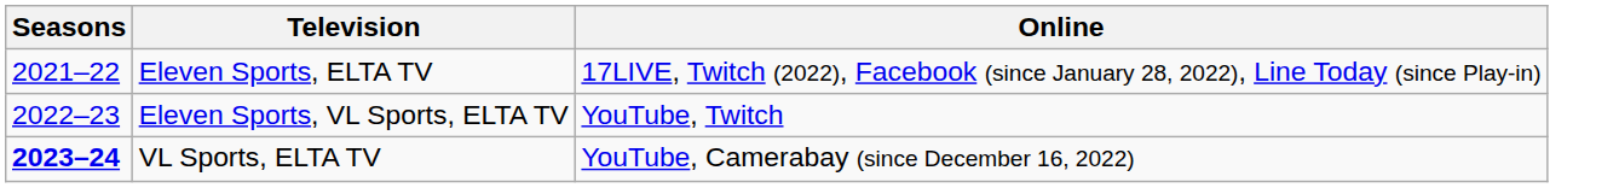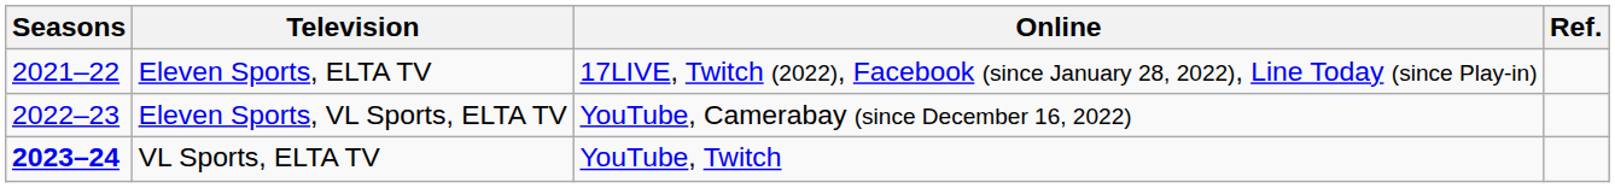 <table class="wikitable" style="text-align:left">
 <tr>
 <th>Seasons</th>
 <th>Television</th>
 <th>Online</th>
+<th>Ref.</th>
 </tr>
 <tr>
 <td><a href='#'>2021–22</a></td>
 <td><a href='#'>Eleven Sports</a>, ELTA TV</td>
 <td><a href='#'>17LIVE</a>, <a href='#'>Twitch</a> <small>(2022)</small>, <a href='#'>Facebook</a> <small>(since January 28, 2022)</small>, <a href='#'>Line Today</a> <small>(since Play-in)</small></td>
+<td></td>
 </tr>
 <tr>
 <td><a href='#'>2022–23</a></td>
 <td><a href='#'>Eleven Sports</a>, VL Sports, ELTA TV</td>
-<td><a href='#'>YouTube</a>, <a href='#'>Twitch</a></td>
+<td><a href='#'>YouTube</a>, Camerabay <small>(since December 16, 2022)</small></td>
+<td></td>
 </tr>
 <tr>
 <td><strong><a href='#'>2023–24</a></strong></td>
 <td>VL Sports, ELTA TV</td>
-<td><a href='#'>YouTube</a>, Camerabay <small>(since December 16, 2022)</small></td>
+<td><a href='#'>YouTube</a>, <a href='#'>Twitch</a></td>
+<td></td>
 </tr>
 </table>
